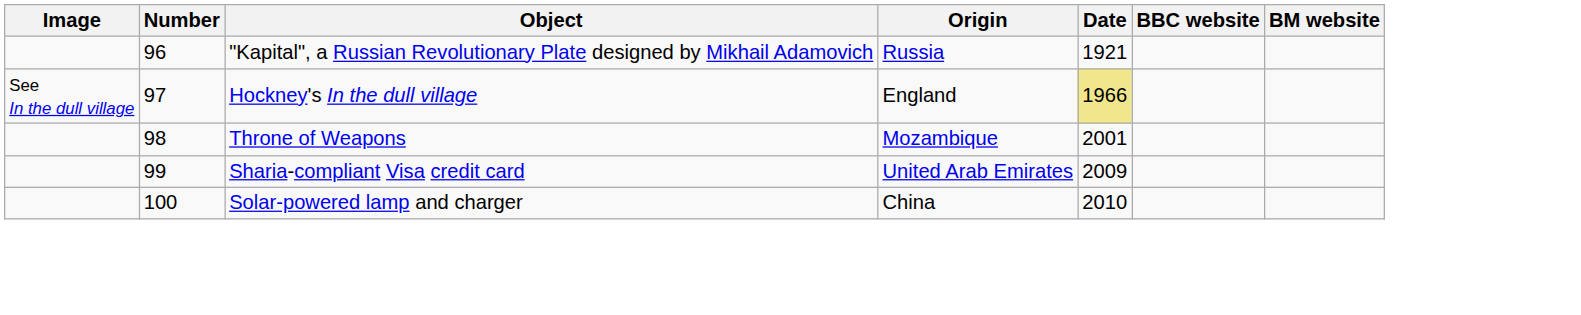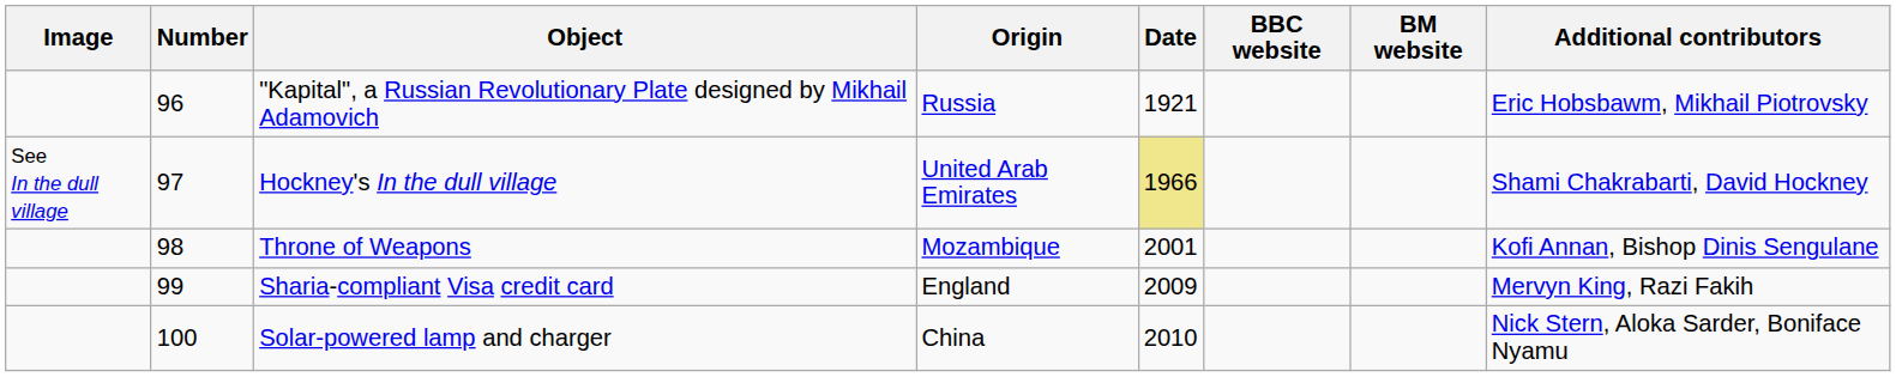 <table class="wikitable">
 <tr>
 <th>Image</th>
 <th>Number</th>
 <th>Object</th>
 <th>Origin</th>
 <th>Date</th>
 <th>BBC website</th>
 <th>BM website</th>
+<th>Additional contributors</th>
 </tr>
 <tr>
 <td></td>
 <td>96</td>
 <td>"Kapital", a <a href='#'>Russian Revolutionary Plate</a> designed by <a href='#'>Mikhail Adamovich</a></td>
 <td><a href='#'>Russia</a></td>
 <td>1921</td>
 <td></td>
 <td></td>
+<td><a href='#'>Eric Hobsbawm</a>, <a href='#'>Mikhail Piotrovsky</a></td>
 </tr>
 <tr>
 <td><small>See <br> <em><a href='#'>In the dull village</a></em></small></td>
 <td>97</td>
 <td><a href='#'>Hockney</a>'s <em><a href='#'>In the dull village</a></em></td>
-<td>England</td>
+<td><a href='#'>United Arab Emirates</a></td>
 <td style="background: khaki;">1966</td>
 <td></td>
 <td></td>
+<td><a href='#'>Shami Chakrabarti</a>, <a href='#'>David Hockney</a></td>
 </tr>
 <tr>
 <td></td>
 <td>98</td>
 <td><a href='#'>Throne of Weapons</a></td>
 <td><a href='#'>Mozambique</a></td>
 <td>2001</td>
 <td></td>
 <td></td>
+<td><a href='#'>Kofi Annan</a>, Bishop <a href='#'>Dinis Sengulane</a></td>
 </tr>
 <tr>
 <td></td>
 <td>99</td>
 <td><a href='#'>Sharia</a>-<a href='#'>compliant</a> <a href='#'>Visa</a> <a href='#'>credit card</a></td>
-<td><a href='#'>United Arab Emirates</a></td>
+<td>England</td>
 <td>2009</td>
 <td></td>
 <td></td>
+<td><a href='#'>Mervyn King</a>, Razi Fakih</td>
 </tr>
 <tr>
 <td></td>
 <td>100</td>
 <td><a href='#'>Solar-powered lamp</a> and charger</td>
 <td>China</td>
 <td>2010</td>
 <td></td>
 <td></td>
+<td><a href='#'>Nick Stern</a>, Aloka Sarder, Boniface Nyamu</td>
 </tr>
 </table>
